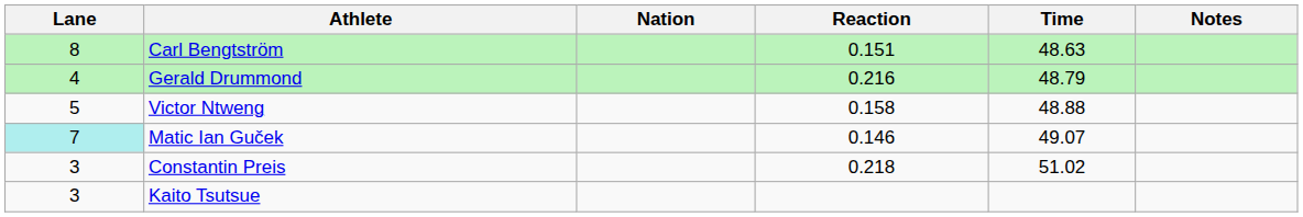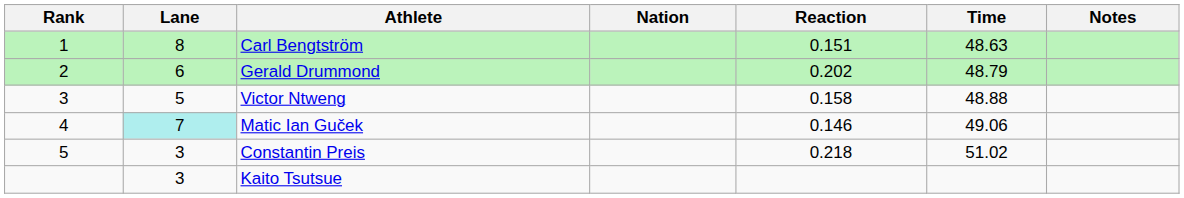 <table class="wikitable sortable" style="text-align:center;width: 70%;">
 <tr>
+<th>Rank</th>
 <th>Lane</th>
 <th>Athlete</th>
 <th>Nation</th>
 <th>Reaction</th>
 <th>Time</th>
 <th>Notes</th>
 </tr>
 <tr bgcolor=bbf3bb>
+<td>1</td>
 <td>8</td>
 <td align="left"><a href='#'>Carl Bengtström</a></td>
 <td align="left"></td>
 <td>0.151</td>
 <td>48.63</td>
 <td></td>
 </tr>
 <tr bgcolor=bbf3bb>
-<td>4</td>
+<td>2</td>
+<td>6</td>
 <td align="left"><a href='#'>Gerald Drummond</a></td>
 <td align="left"></td>
-<td>0.216</td>
+<td>0.202</td>
 <td>48.79</td>
 <td></td>
 </tr>
 <tr>
+<td>3</td>
 <td>5</td>
 <td align="left"><a href='#'>Victor Ntweng</a></td>
 <td align="left"></td>
 <td>0.158</td>
 <td>48.88</td>
 <td></td>
 </tr>
 <tr>
+<td>4</td>
 <td style="background: paleturquoise;">7</td>
 <td align="left"><a href='#'>Matic Ian Guček</a></td>
 <td align="left"></td>
 <td>0.146</td>
-<td>49.07</td>
+<td>49.06</td>
 <td></td>
 </tr>
 <tr>
+<td>5</td>
 <td>3</td>
 <td align="left"><a href='#'>Constantin Preis</a></td>
 <td align="left"></td>
 <td>0.218</td>
 <td>51.02</td>
 <td></td>
 </tr>
 <tr>
+<td></td>
 <td>3</td>
 <td align="left"><a href='#'>Kaito Tsutsue</a></td>
 <td align="left"></td>
 <td></td>
 <td></td>
 <td></td>
 </tr>
 </table>
